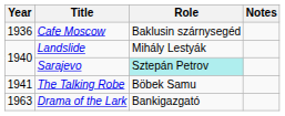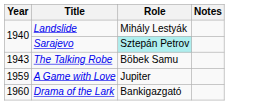 <table class="wikitable sortable">
 <tr>
 <th>Year</th>
 <th>Title</th>
 <th>Role</th>
 <th class="unsortable">Notes</th>
-</tr>
-<tr>
-<td>1936</td>
-<td><em><a href='#'>Cafe Moscow</a></em></td>
-<td>Baklusin szárnysegéd</td>
-<td></td>
 </tr>
 <tr>
 <td rowspan=2>1940</td>
 <td><em><a href='#'>Landslide</a></em></td>
 <td>Mihály Lestyák</td>
 <td></td>
 </tr>
 <tr>
 <td><em><a href='#'>Sarajevo</a></em></td>
 <td style="background: paleturquoise;">Sztepán Petrov</td>
 <td></td>
 </tr>
 <tr>
-<td>1941</td>
+<td>1943</td>
 <td><em><a href='#'>The Talking Robe</a></em></td>
 <td>Böbek Samu</td>
 <td></td>
 </tr>
 <tr>
-<td>1963</td>
+<td>1959</td>
+<td><em><a href='#'>A Game with Love</a></em></td>
+<td>Jupiter</td>
+<td></td>
+</tr>
+<tr>
+<td>1960</td>
 <td><em><a href='#'>Drama of the Lark</a></em></td>
 <td>Bankigazgató</td>
 <td></td>
 </tr>
 </table>
